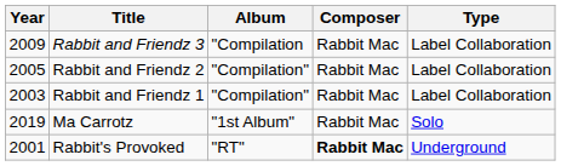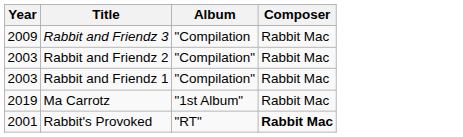 <table class="wikitable">
 <tr>
 <th>Year</th>
 <th>Title</th>
 <th>Album</th>
 <th>Composer</th>
-<th>Type</th>
 </tr>
 <tr>
 <td>2009</td>
 <td><em>Rabbit and Friendz 3</em></td>
 <td>"Compilation<em></td>
 <td>Rabbit Mac</td>
-<td>Label Collaboration</td>
 </tr>
 <tr>
-<td>2005</td>
+<td>2003</td>
 <td></em>Rabbit and Friendz 2<em></td>
 <td>"Compilation"</td>
 <td>Rabbit Mac</td>
-<td>Label Collaboration</td>
 </tr>
 <tr>
 <td>2003</td>
 <td></em>Rabbit and Friendz 1<em></td>
 <td>"Compilation"</td>
 <td>Rabbit Mac</td>
-<td>Label Collaboration</td>
 </tr>
 <tr>
 <td>2019</td>
 <td></em>Ma Carrotz<em></td>
 <td>"1st Album"</td>
 <td>Rabbit Mac</td>
-<td><a href='#'>Solo</a></td>
 </tr>
 <tr>
 <td>2001</td>
 <td></em>Rabbit's Provoked<em></td>
 <td>"RT"</td>
 <td><strong>Rabbit Mac</strong></td>
-<td><a href='#'>Underground</a></td>
 </tr>
 </table>
